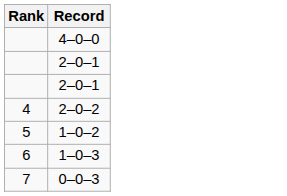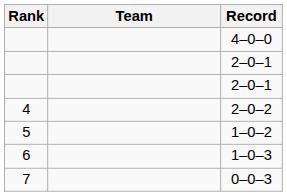 <table class="wikitable" style="text-align: center;">
 <tr>
 <th width=40>Rank</th>
+<th width=180>Team</th>
 <th width=60>Record</th>
 </tr>
 <tr>
 <td></td>
+<td align="left"></td>
 <td>4–0–0</td>
 </tr>
 <tr>
 <td></td>
+<td align="left"></td>
 <td>2–0–1</td>
 </tr>
 <tr>
 <td></td>
+<td align="left"></td>
 <td>2–0–1</td>
 </tr>
 <tr>
 <td>4</td>
+<td align="left"></td>
 <td>2–0–2</td>
 </tr>
 <tr>
 <td>5</td>
+<td align="left"></td>
 <td>1–0–2</td>
 </tr>
 <tr>
 <td>6</td>
+<td align="left"></td>
 <td>1–0–3</td>
 </tr>
 <tr>
 <td>7</td>
+<td align="left"></td>
 <td>0–0–3</td>
 </tr>
 </table>
